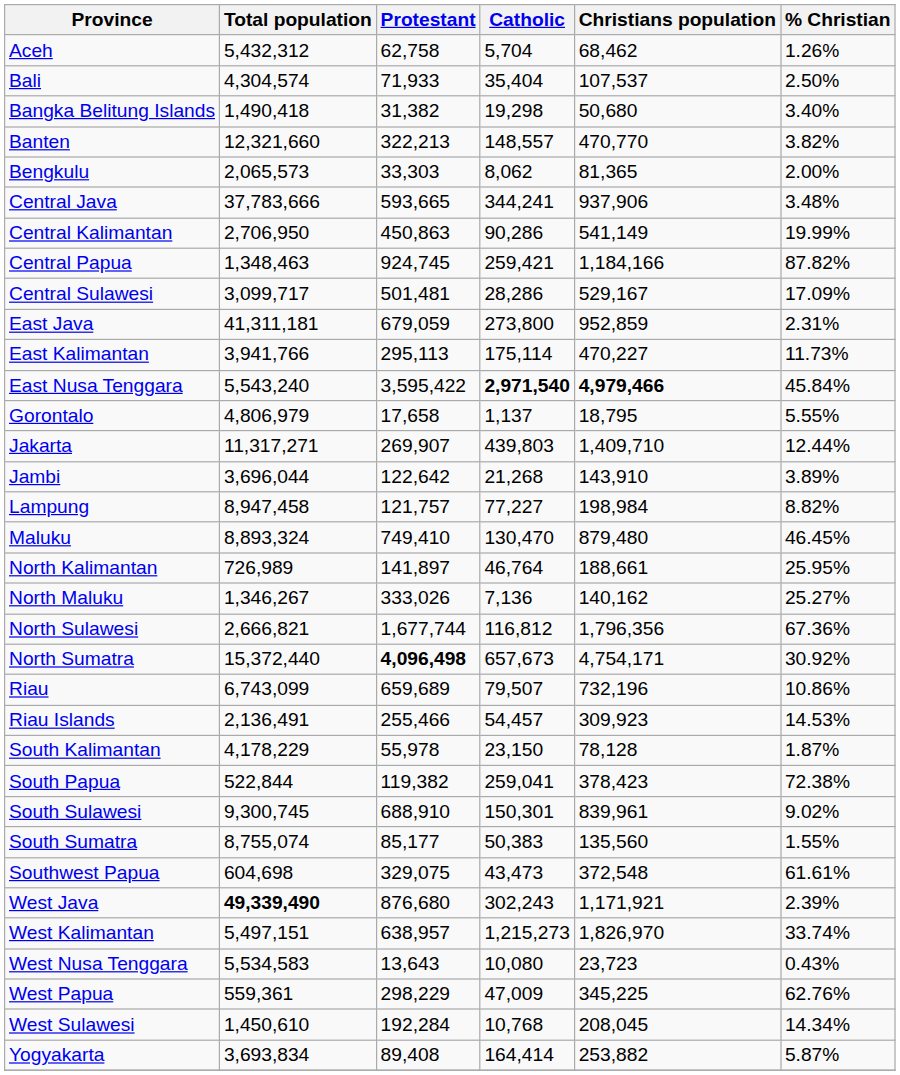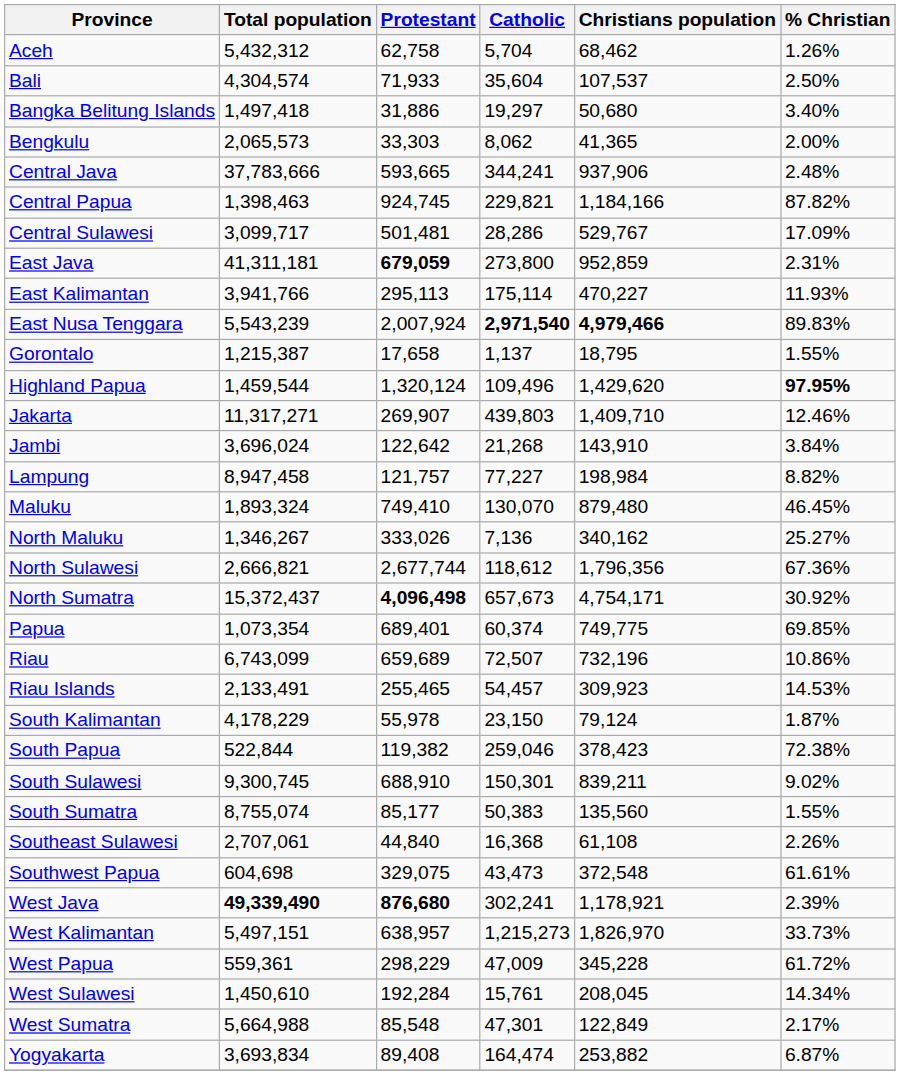 <table class="wikitable sortable" style="font-size:100;" cellspacing="6">
 <tr valign="top">
 <th>Province</th>
 <th>Total population</th>
 <th><a href='#'>Protestant</a></th>
 <th><a href='#'>Catholic</a></th>
 <th>Christians population</th>
 <th data-sort-type="number" style="max-width:8em">% Christian</th>
 </tr>
 <tr>
 <td><a href='#'>Aceh</a></td>
 <td>5,432,312</td>
 <td>62,758</td>
 <td>5,704</td>
 <td>68,462</td>
 <td>1.26%</td>
 </tr>
 <tr>
 <td><a href='#'>Bali</a></td>
 <td>4,304,574</td>
 <td>71,933</td>
-<td>35,404</td>
+<td>35,604</td>
 <td>107,537</td>
 <td>2.50%</td>
 </tr>
 <tr>
 <td><a href='#'>Bangka Belitung Islands</a></td>
-<td>1,490,418</td>
-<td>31,382</td>
-<td>19,298</td>
+<td>1,497,418</td>
+<td>31,886</td>
+<td>19,297</td>
 <td>50,680</td>
 <td>3.40%</td>
-</tr>
-<tr>
-<td><a href='#'>Banten</a></td>
-<td>12,321,660</td>
-<td>322,213</td>
-<td>148,557</td>
-<td>470,770</td>
-<td>3.82%</td>
 </tr>
 <tr>
 <td><a href='#'>Bengkulu</a></td>
 <td>2,065,573</td>
 <td>33,303</td>
 <td>8,062</td>
-<td>81,365</td>
+<td>41,365</td>
 <td>2.00%</td>
 </tr>
 <tr>
 <td><a href='#'>Central Java</a></td>
 <td>37,783,666</td>
 <td>593,665</td>
 <td>344,241</td>
 <td>937,906</td>
-<td>3.48%</td>
-</tr>
-<tr>
-<td><a href='#'>Central Kalimantan</a></td>
-<td>2,706,950</td>
-<td>450,863</td>
-<td>90,286</td>
-<td>541,149</td>
-<td>19.99%</td>
+<td>2.48%</td>
 </tr>
 <tr>
 <td><a href='#'>Central Papua</a></td>
-<td>1,348,463</td>
+<td>1,398,463</td>
 <td>924,745</td>
-<td>259,421</td>
+<td>229,821</td>
 <td>1,184,166</td>
 <td>87.82%</td>
 </tr>
 <tr>
 <td><a href='#'>Central Sulawesi</a></td>
 <td>3,099,717</td>
 <td>501,481</td>
 <td>28,286</td>
-<td>529,167</td>
+<td>529,767</td>
 <td>17.09%</td>
 </tr>
 <tr>
 <td><a href='#'>East Java</a></td>
 <td>41,311,181</td>
-<td>679,059</td>
+<td><strong>679,059</strong></td>
 <td>273,800</td>
 <td>952,859</td>
 <td>2.31%</td>
 </tr>
 <tr>
 <td><a href='#'>East Kalimantan</a></td>
 <td>3,941,766</td>
 <td>295,113</td>
 <td>175,114</td>
 <td>470,227</td>
-<td>11.73%</td>
+<td>11.93%</td>
 </tr>
 <tr>
 <td><a href='#'>East Nusa Tenggara</a></td>
-<td>5,543,240</td>
-<td>3,595,422</td>
+<td>5,543,239</td>
+<td>2,007,924</td>
 <td><strong>2,971,540</strong></td>
 <td><strong>4,979,466</strong></td>
-<td>45.84%</td>
+<td>89.83%</td>
 </tr>
 <tr>
 <td><a href='#'>Gorontalo</a></td>
-<td>4,806,979</td>
+<td>1,215,387</td>
 <td>17,658</td>
 <td>1,137</td>
 <td>18,795</td>
-<td>5.55%</td>
+<td>1.55%</td>
+</tr>
+<tr>
+<td><a href='#'>Highland Papua</a></td>
+<td>1,459,544</td>
+<td>1,320,124</td>
+<td>109,496</td>
+<td>1,429,620</td>
+<td><strong>97.95%</strong></td>
 </tr>
 <tr>
 <td><a href='#'>Jakarta</a></td>
 <td>11,317,271</td>
 <td>269,907</td>
 <td>439,803</td>
 <td>1,409,710</td>
-<td>12.44%</td>
+<td>12.46%</td>
 </tr>
 <tr>
 <td><a href='#'>Jambi</a></td>
-<td>3,696,044</td>
+<td>3,696,024</td>
 <td>122,642</td>
 <td>21,268</td>
 <td>143,910</td>
-<td>3.89%</td>
+<td>3.84%</td>
 </tr>
 <tr>
 <td><a href='#'>Lampung</a></td>
 <td>8,947,458</td>
 <td>121,757</td>
 <td>77,227</td>
 <td>198,984</td>
 <td>8.82%</td>
 </tr>
 <tr>
 <td><a href='#'>Maluku</a></td>
-<td>8,893,324</td>
+<td>1,893,324</td>
 <td>749,410</td>
-<td>130,470</td>
+<td>130,070</td>
 <td>879,480</td>
 <td>46.45%</td>
-</tr>
-<tr>
-<td><a href='#'>North Kalimantan</a></td>
-<td>726,989</td>
-<td>141,897</td>
-<td>46,764</td>
-<td>188,661</td>
-<td>25.95%</td>
 </tr>
 <tr>
 <td><a href='#'>North Maluku</a></td>
 <td>1,346,267</td>
 <td>333,026</td>
 <td>7,136</td>
-<td>140,162</td>
+<td>340,162</td>
 <td>25.27%</td>
 </tr>
 <tr>
 <td><a href='#'>North Sulawesi</a></td>
 <td>2,666,821</td>
-<td>1,677,744</td>
-<td>116,812</td>
+<td>2,677,744</td>
+<td>118,612</td>
 <td>1,796,356</td>
 <td>67.36%</td>
 </tr>
 <tr>
 <td><a href='#'>North Sumatra</a></td>
-<td>15,372,440</td>
+<td>15,372,437</td>
 <td><strong>4,096,498</strong></td>
 <td>657,673</td>
 <td>4,754,171</td>
 <td>30.92%</td>
 </tr>
 <tr>
+<td><a href='#'>Papua</a></td>
+<td>1,073,354</td>
+<td>689,401</td>
+<td>60,374</td>
+<td>749,775</td>
+<td>69.85%</td>
+</tr>
+<tr>
 <td><a href='#'>Riau</a></td>
 <td>6,743,099</td>
 <td>659,689</td>
-<td>79,507</td>
+<td>72,507</td>
 <td>732,196</td>
 <td>10.86%</td>
 </tr>
 <tr>
 <td><a href='#'>Riau Islands</a></td>
-<td>2,136,491</td>
-<td>255,466</td>
+<td>2,133,491</td>
+<td>255,465</td>
 <td>54,457</td>
 <td>309,923</td>
 <td>14.53%</td>
 </tr>
 <tr>
 <td><a href='#'>South Kalimantan</a></td>
 <td>4,178,229</td>
 <td>55,978</td>
 <td>23,150</td>
-<td>78,128</td>
+<td>79,124</td>
 <td>1.87%</td>
 </tr>
 <tr>
 <td><a href='#'>South Papua</a></td>
 <td>522,844</td>
 <td>119,382</td>
-<td>259,041</td>
+<td>259,046</td>
 <td>378,423</td>
 <td>72.38%</td>
 </tr>
 <tr>
 <td><a href='#'>South Sulawesi</a></td>
 <td>9,300,745</td>
 <td>688,910</td>
 <td>150,301</td>
-<td>839,961</td>
+<td>839,211</td>
 <td>9.02%</td>
 </tr>
 <tr>
 <td><a href='#'>South Sumatra</a></td>
 <td>8,755,074</td>
 <td>85,177</td>
 <td>50,383</td>
 <td>135,560</td>
 <td>1.55%</td>
+</tr>
+<tr>
+<td><a href='#'>Southeast Sulawesi</a></td>
+<td>2,707,061</td>
+<td>44,840</td>
+<td>16,368</td>
+<td>61,108</td>
+<td>2.26%</td>
 </tr>
 <tr>
 <td><a href='#'>Southwest Papua</a></td>
 <td>604,698</td>
 <td>329,075</td>
 <td>43,473</td>
 <td>372,548</td>
 <td>61.61%</td>
 </tr>
 <tr>
 <td><a href='#'>West Java</a></td>
 <td><strong>49,339,490</strong></td>
-<td>876,680</td>
-<td>302,243</td>
-<td>1,171,921</td>
+<td><strong>876,680</strong></td>
+<td>302,241</td>
+<td>1,178,921</td>
 <td>2.39%</td>
 </tr>
 <tr>
 <td><a href='#'>West Kalimantan</a></td>
 <td>5,497,151</td>
 <td>638,957</td>
 <td>1,215,273</td>
 <td>1,826,970</td>
-<td>33.74%</td>
-</tr>
-<tr>
-<td><a href='#'>West Nusa Tenggara</a></td>
-<td>5,534,583</td>
-<td>13,643</td>
-<td>10,080</td>
-<td>23,723</td>
-<td>0.43%</td>
+<td>33.73%</td>
 </tr>
 <tr>
 <td><a href='#'>West Papua</a></td>
 <td>559,361</td>
 <td>298,229</td>
 <td>47,009</td>
-<td>345,225</td>
-<td>62.76%</td>
+<td>345,228</td>
+<td>61.72%</td>
 </tr>
 <tr>
 <td><a href='#'>West Sulawesi</a></td>
 <td>1,450,610</td>
 <td>192,284</td>
-<td>10,768</td>
+<td>15,761</td>
 <td>208,045</td>
 <td>14.34%</td>
+</tr>
+<tr>
+<td><a href='#'>West Sumatra</a></td>
+<td>5,664,988</td>
+<td>85,548</td>
+<td>47,301</td>
+<td>122,849</td>
+<td>2.17%</td>
 </tr>
 <tr>
 <td><a href='#'>Yogyakarta</a></td>
 <td>3,693,834</td>
 <td>89,408</td>
-<td>164,414</td>
+<td>164,474</td>
 <td>253,882</td>
-<td>5.87%</td>
+<td>6.87%</td>
 </tr>
 <tr>
 </tr>
 </table>
